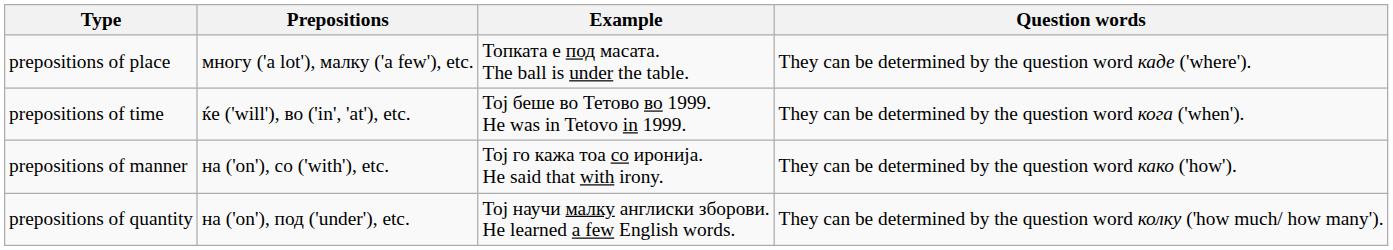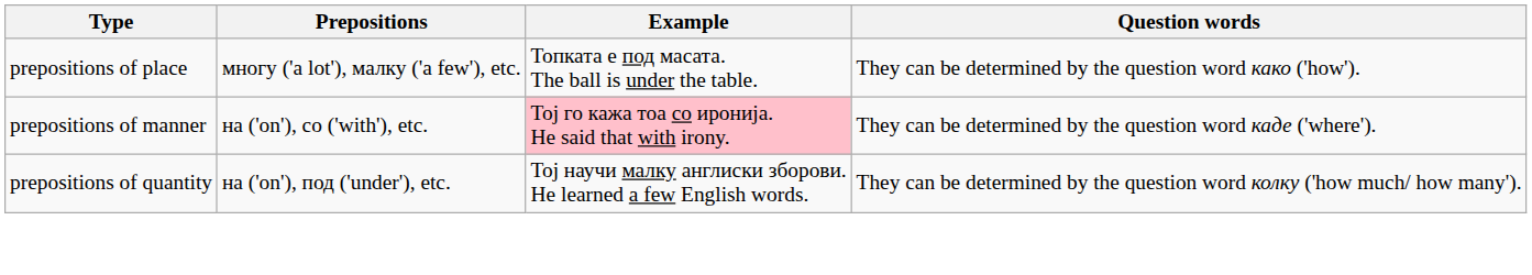 <table class="wikitable">
 <tr>
 <th>Type</th>
 <th>Prepositions</th>
 <th>Example</th>
 <th>Question words</th>
 </tr>
 <tr>
 <td>prepositions of place</td>
 <td>многу  ('a lot'), малку  ('a few'), etc.</td>
 <td>Топката е <u>под</u> масата. <br>The ball is <u>under</u> the table.</td>
-<td>They can be determined by the question word <em>каде</em>  ('where').</td>
-</tr>
-<tr>
-<td>prepositions of time</td>
-<td>ќе  ('will'), во  ('in', 'at'), etc.</td>
-<td>Тој беше во Тетово <u>во</u> 1999.<br> He was in Tetovo <u>in</u> 1999.</td>
-<td>They can be determined by the question word <em>кога</em>  ('when').</td>
+<td>They can be determined by the question word <em>како</em>  ('how').</td>
 </tr>
 <tr>
 <td>prepositions of manner</td>
 <td>на  ('on'), со  ('with'), etc.</td>
-<td>Тој го кажа тоа <u>со</u> иронија.<br> He said that <u>with</u> irony.</td>
-<td>They can be determined by the question word <em>како</em>  ('how').</td>
+<td style="background: pink;">Тој го кажа тоа <u>со</u> иронија.<br> He said that <u>with</u> irony.</td>
+<td>They can be determined by the question word <em>каде</em>  ('where').</td>
 </tr>
 <tr>
 <td>prepositions of quantity</td>
 <td>на  ('on'), под  ('under'), etc.</td>
 <td>Тој научи <u>малку</u> англиски зборови.<br>He learned <u>a few</u> English words.</td>
 <td>They can be determined by the question word <em>колку</em>  ('how much/ how many').</td>
 </tr>
 </table>
